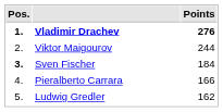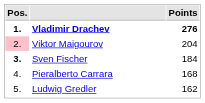 <table cellspacing="1" cellpadding="3" style="border:1px solid #AAAAAA;font-size:90%">
 <tr bgcolor="#E4E4E4">
 <th style="border-bottom:1px solid #AAAAAA" width=10>Pos.</th>
 <th style="border-bottom:1px solid #AAAAAA" width=200></th>
 <th style="border-bottom:1px solid #AAAAAA" width=20>Points</th>
 </tr>
 <tr>
 <td align="center"><strong>1.</strong></td>
 <td> <strong><a href='#'>Vladimir Drachev</a></strong></td>
 <td align="right"><strong>276</strong></td>
 </tr>
 <tr>
-<td align="center">2.</td>
+<td align="center" style="background: pink;">2.</td>
 <td> <a href='#'>Viktor Maigourov</a></td>
-<td align="right">244</td>
+<td align="right">204</td>
 </tr>
 <tr>
 <td align="center"><strong>3.</strong></td>
 <td> <a href='#'>Sven Fischer</a></td>
 <td align="right">184</td>
 </tr>
 <tr>
 <td align="center">4.</td>
 <td> <a href='#'>Pieralberto Carrara</a></td>
-<td align="right">166</td>
+<td align="right">168</td>
 </tr>
 <tr>
 <td align="center">5.</td>
 <td> <a href='#'>Ludwig Gredler</a></td>
 <td align="right">162</td>
 </tr>
 <tr>
 </tr>
 </table>
